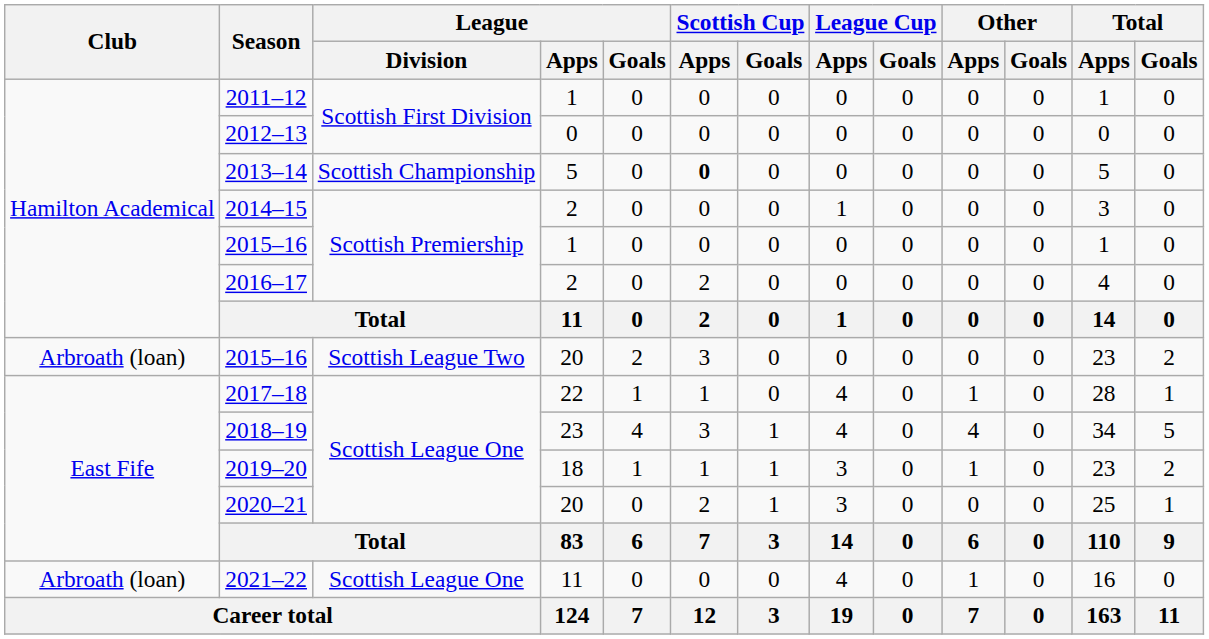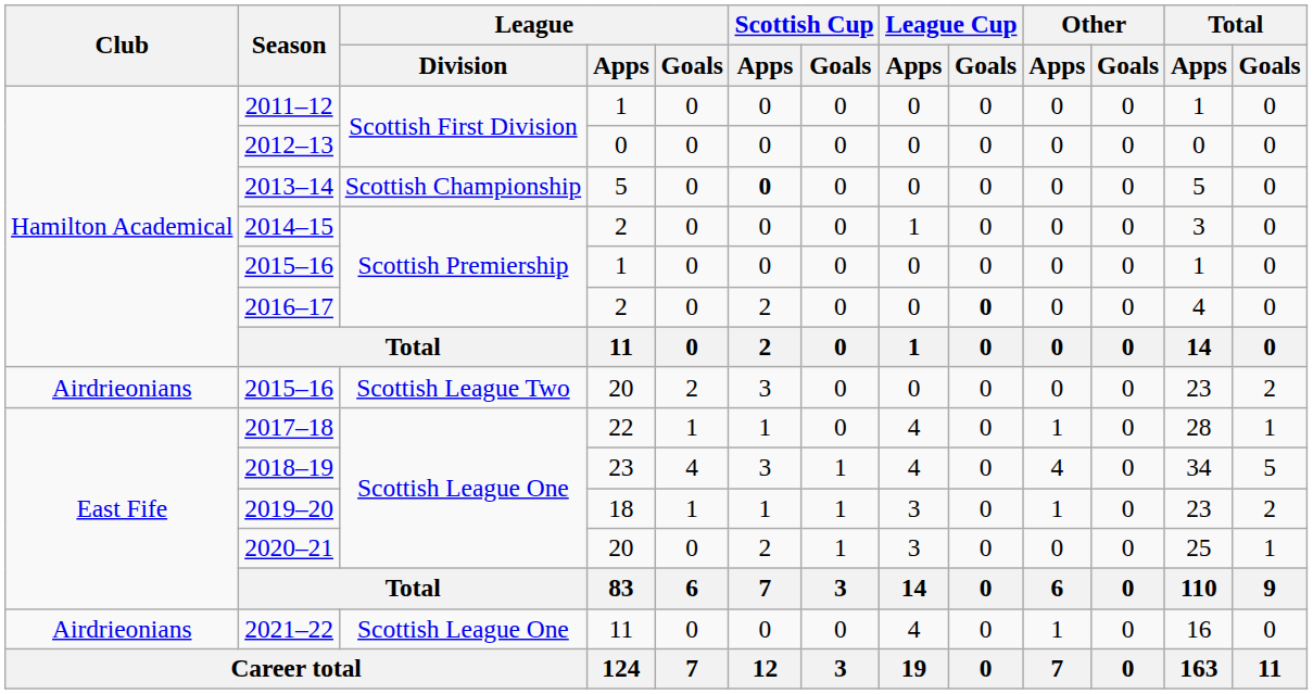 <table class="wikitable" style="text-align: center">
 <tr>
 <th rowspan="2">Club</th>
 <th rowspan="2">Season</th>
 <th colspan="3">League</th>
 <th colspan="2"><a href='#'>Scottish Cup</a></th>
 <th colspan="2"><a href='#'>League Cup</a></th>
 <th colspan="2">Other</th>
 <th colspan="2">Total</th>
 </tr>
 <tr>
 <th>Division</th>
 <th>Apps</th>
 <th>Goals</th>
 <th>Apps</th>
 <th>Goals</th>
 <th>Apps</th>
 <th>Goals</th>
 <th>Apps</th>
 <th>Goals</th>
 <th>Apps</th>
 <th>Goals</th>
 </tr>
 <tr>
 <td rowspan="7"><a href='#'>Hamilton Academical</a></td>
 <td><a href='#'>2011–12</a></td>
 <td rowspan="2"><a href='#'>Scottish First Division</a></td>
 <td>1</td>
 <td>0</td>
 <td>0</td>
 <td>0</td>
 <td>0</td>
 <td>0</td>
 <td>0</td>
 <td>0</td>
 <td>1</td>
 <td>0</td>
 </tr>
 <tr>
 <td><a href='#'>2012–13</a></td>
 <td>0</td>
 <td>0</td>
 <td>0</td>
 <td>0</td>
 <td>0</td>
 <td>0</td>
 <td>0</td>
 <td>0</td>
 <td>0</td>
 <td>0</td>
 </tr>
 <tr>
 <td><a href='#'>2013–14</a></td>
 <td><a href='#'>Scottish Championship</a></td>
 <td>5</td>
 <td>0</td>
 <td><strong>0</strong></td>
 <td>0</td>
 <td>0</td>
 <td>0</td>
 <td>0</td>
 <td>0</td>
 <td>5</td>
 <td>0</td>
 </tr>
 <tr>
 <td><a href='#'>2014–15</a></td>
 <td rowspan="3"><a href='#'>Scottish Premiership</a></td>
 <td>2</td>
 <td>0</td>
 <td>0</td>
 <td>0</td>
 <td>1</td>
 <td>0</td>
 <td>0</td>
 <td>0</td>
 <td>3</td>
 <td>0</td>
 </tr>
 <tr>
 <td><a href='#'>2015–16</a></td>
 <td>1</td>
 <td>0</td>
 <td>0</td>
 <td>0</td>
 <td>0</td>
 <td>0</td>
 <td>0</td>
 <td>0</td>
 <td>1</td>
 <td>0</td>
 </tr>
 <tr>
 <td><a href='#'>2016–17</a></td>
 <td>2</td>
 <td>0</td>
 <td>2</td>
 <td>0</td>
 <td>0</td>
-<td>0</td>
+<td><strong>0</strong></td>
 <td>0</td>
 <td>0</td>
 <td>4</td>
 <td>0</td>
 </tr>
 <tr>
 <th colspan="2">Total</th>
 <th>11</th>
 <th>0</th>
 <th>2</th>
 <th>0</th>
 <th>1</th>
 <th>0</th>
 <th>0</th>
 <th>0</th>
 <th>14</th>
 <th>0</th>
 </tr>
 <tr>
-<td><a href='#'>Arbroath</a> (loan)</td>
+<td><a href='#'>Airdrieonians</a></td>
 <td><a href='#'>2015–16</a></td>
 <td><a href='#'>Scottish League Two</a></td>
 <td>20</td>
 <td>2</td>
 <td>3</td>
 <td>0</td>
 <td>0</td>
 <td>0</td>
 <td>0</td>
 <td>0</td>
 <td>23</td>
 <td>2</td>
 </tr>
 <tr>
 <td rowspan="5"><a href='#'>East Fife</a></td>
 <td><a href='#'>2017–18</a></td>
 <td rowspan="4"><a href='#'>Scottish League One</a></td>
 <td>22</td>
 <td>1</td>
 <td>1</td>
 <td>0</td>
 <td>4</td>
 <td>0</td>
 <td>1</td>
 <td>0</td>
 <td>28</td>
 <td>1</td>
 </tr>
 <tr>
 <td><a href='#'>2018–19</a></td>
 <td>23</td>
 <td>4</td>
 <td>3</td>
 <td>1</td>
 <td>4</td>
 <td>0</td>
 <td>4</td>
 <td>0</td>
 <td>34</td>
 <td>5</td>
 </tr>
 <tr>
 <td><a href='#'>2019–20</a></td>
 <td>18</td>
 <td>1</td>
 <td>1</td>
 <td>1</td>
 <td>3</td>
 <td>0</td>
 <td>1</td>
 <td>0</td>
 <td>23</td>
 <td>2</td>
 </tr>
 <tr>
 <td><a href='#'>2020–21</a></td>
 <td>20</td>
 <td>0</td>
 <td>2</td>
 <td>1</td>
 <td>3</td>
 <td>0</td>
 <td>0</td>
 <td>0</td>
 <td>25</td>
 <td>1</td>
 </tr>
 <tr>
 <th colspan="2">Total</th>
 <th>83</th>
 <th>6</th>
 <th>7</th>
 <th>3</th>
 <th>14</th>
 <th>0</th>
 <th>6</th>
 <th>0</th>
 <th>110</th>
 <th>9</th>
 </tr>
 <tr>
-<td><a href='#'>Arbroath</a> (loan)</td>
+<td><a href='#'>Airdrieonians</a></td>
 <td><a href='#'>2021–22</a></td>
 <td><a href='#'>Scottish League One</a></td>
 <td>11</td>
 <td>0</td>
 <td>0</td>
 <td>0</td>
 <td>4</td>
 <td>0</td>
 <td>1</td>
 <td>0</td>
 <td>16</td>
 <td>0</td>
 </tr>
 <tr>
 <th colspan="3">Career total</th>
 <th>124</th>
 <th>7</th>
 <th>12</th>
 <th>3</th>
 <th>19</th>
 <th>0</th>
 <th>7</th>
 <th>0</th>
 <th>163</th>
 <th>11</th>
 </tr>
 </table>
